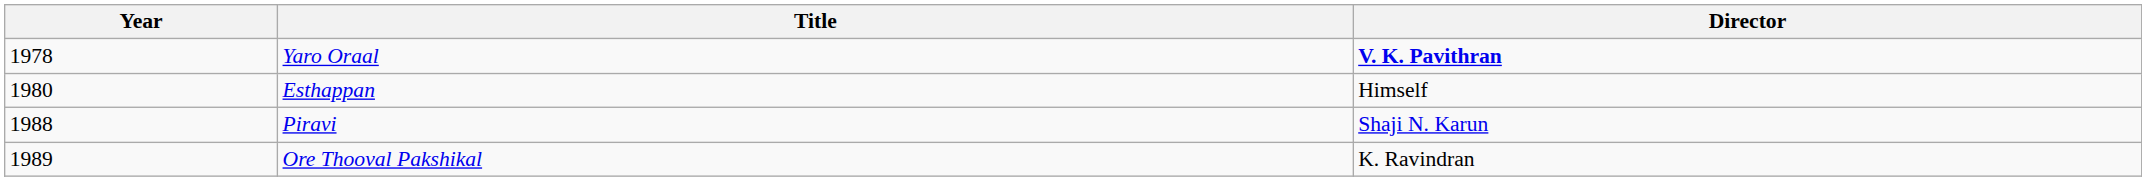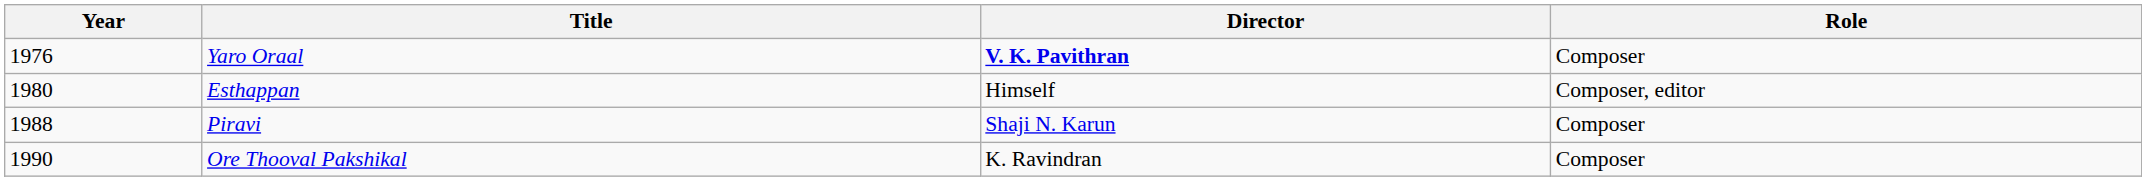 <table class="wikitable" style="width:100%;">
 <tr>
 <th>Year</th>
 <th>Title</th>
 <th>Director</th>
+<th>Role</th>
 </tr>
 <tr>
-<td>1978</td>
+<td>1976</td>
 <td><em><a href='#'>Yaro Oraal</a></em></td>
 <td><strong><a href='#'>V. K. Pavithran</a></strong></td>
+<td>Composer</td>
 </tr>
 <tr>
 <td>1980</td>
 <td><em><a href='#'>Esthappan</a></em></td>
 <td>Himself</td>
+<td>Composer, editor</td>
 </tr>
 <tr>
 <td>1988</td>
 <td><em><a href='#'>Piravi</a></em></td>
 <td><a href='#'>Shaji N. Karun</a></td>
+<td>Composer</td>
 </tr>
 <tr>
-<td>1989</td>
+<td>1990</td>
 <td><em><a href='#'>Ore Thooval Pakshikal</a></em></td>
 <td>K. Ravindran</td>
+<td>Composer</td>
 </tr>
 </table>
